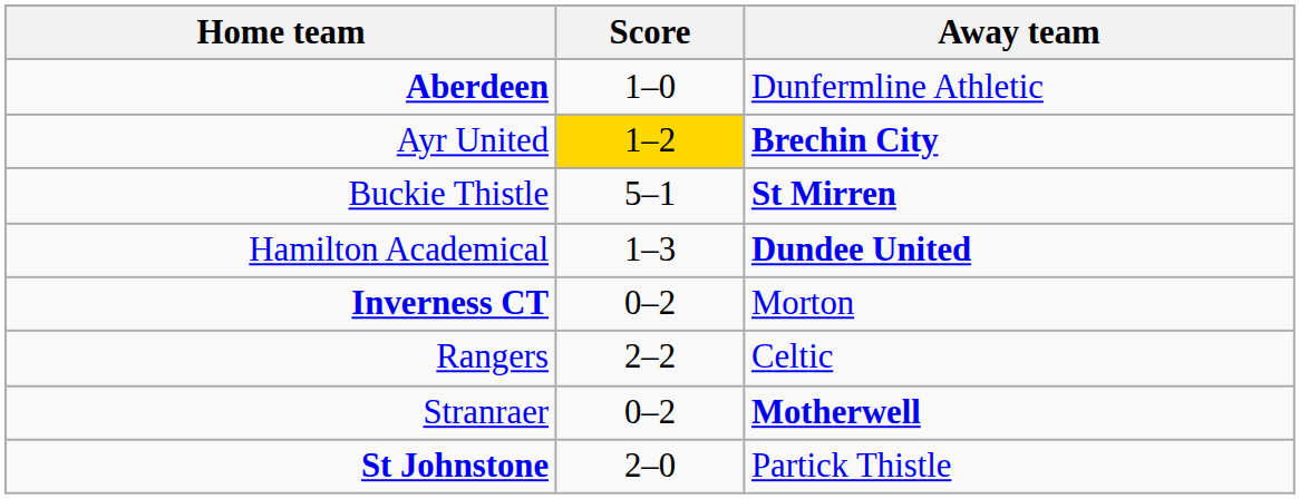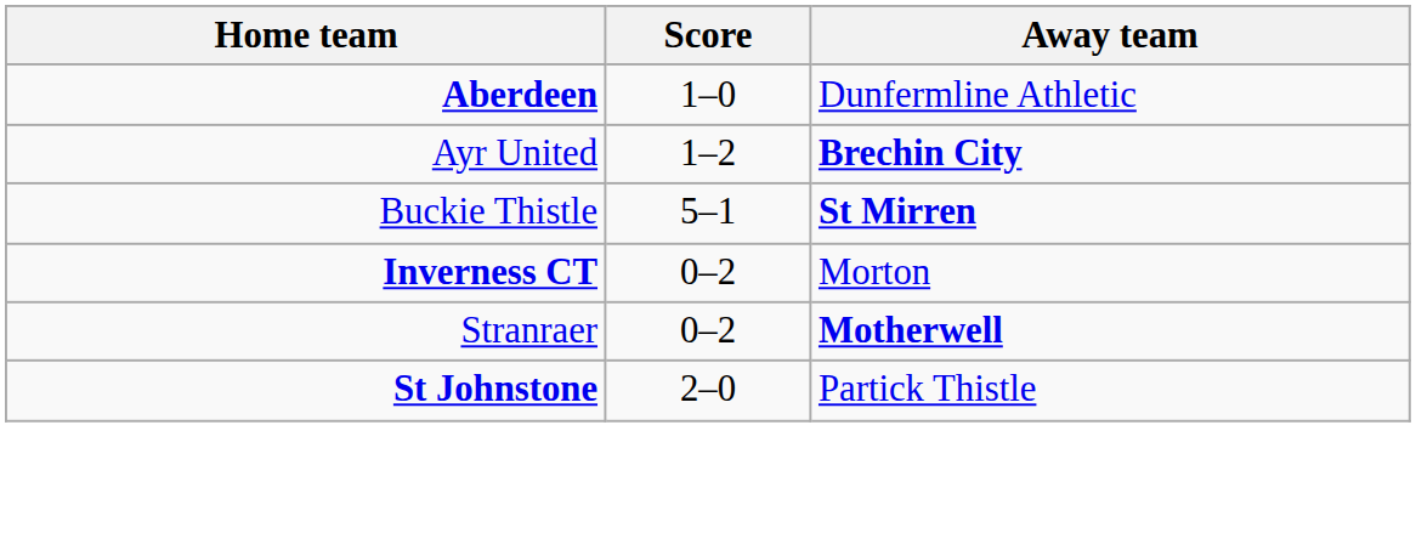 <table class="wikitable" style="border-collapse: collapse;">
 <tr>
 <th align="right" width="250">Home team</th>
 <th align="center" width="80"> Score </th>
 <th align="left" width="250">Away team</th>
 </tr>
 <tr>
 <td style="text-align: right;"><strong><a href='#'>Aberdeen</a></strong></td>
 <td style="text-align: center;">1–0</td>
 <td style="text-align: left;"><a href='#'>Dunfermline Athletic</a></td>
 </tr>
 <tr>
 <td style="text-align: right;"><a href='#'>Ayr United</a></td>
-<td style="background: gold; text-align: center;">1–2</td>
+<td style="text-align: center;">1–2</td>
 <td style="text-align: left;"><strong><a href='#'>Brechin City</a></strong></td>
 </tr>
 <tr>
 <td style="text-align: right;"><a href='#'>Buckie Thistle</a></td>
 <td style="text-align: center;">5–1</td>
 <td style="text-align: left;"><strong><a href='#'>St Mirren</a></strong></td>
 </tr>
 <tr>
-<td style="text-align: right;"><a href='#'>Hamilton Academical</a></td>
-<td style="text-align: center;">1–3</td>
-<td style="text-align: left;"><strong><a href='#'>Dundee United</a></strong></td>
-</tr>
-<tr>
 <td style="text-align: right;"><strong><a href='#'>Inverness CT</a></strong></td>
 <td style="text-align: center;">0–2</td>
 <td style="text-align: left;"><a href='#'>Morton</a></td>
-</tr>
-<tr>
-<td style="text-align: right;"><a href='#'>Rangers</a></td>
-<td style="text-align: center;">2–2</td>
-<td style="text-align: left;"><a href='#'>Celtic</a></td>
 </tr>
 <tr>
 <td style="text-align: right;"><a href='#'>Stranraer</a></td>
 <td style="text-align: center;">0–2</td>
 <td style="text-align: left;"><strong><a href='#'>Motherwell</a></strong></td>
 </tr>
 <tr>
 <td style="text-align: right;"><strong><a href='#'>St Johnstone</a></strong></td>
 <td style="text-align: center;">2–0</td>
 <td style="text-align: left;"><a href='#'>Partick Thistle</a></td>
 </tr>
 </table>
